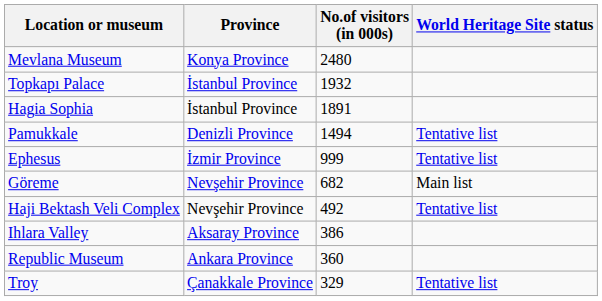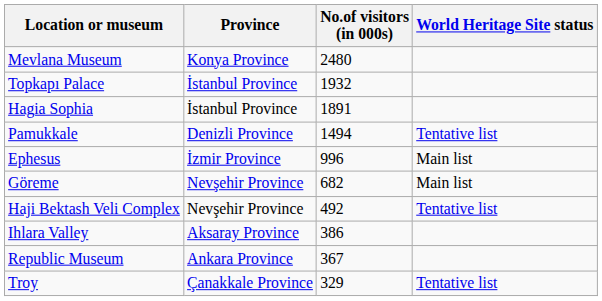 <table class="sortable wikitable">
 <tr>
 <th>Location or museum</th>
 <th>Province</th>
 <th>No.of visitors <br>(in 000s)</th>
 <th><a href='#'>World Heritage Site</a> status</th>
 </tr>
 <tr>
 <td><a href='#'>Mevlana Museum</a></td>
 <td><a href='#'>Konya Province</a></td>
 <td>2480</td>
 <td></td>
 </tr>
 <tr>
 <td><a href='#'>Topkapı Palace</a></td>
 <td><a href='#'>İstanbul Province</a></td>
 <td>1932</td>
 <td></td>
 </tr>
 <tr>
 <td><a href='#'>Hagia Sophia</a></td>
 <td>İstanbul Province</td>
 <td>1891</td>
 <td></td>
 </tr>
 <tr>
 <td><a href='#'>Pamukkale</a></td>
 <td><a href='#'>Denizli Province</a></td>
 <td>1494</td>
 <td><a href='#'>Tentative list</a></td>
 </tr>
 <tr>
 <td><a href='#'>Ephesus</a></td>
 <td><a href='#'>İzmir Province</a></td>
-<td>999</td>
-<td><a href='#'>Tentative list</a></td>
+<td>996</td>
+<td>Main list</td>
 </tr>
 <tr>
 <td><a href='#'>Göreme</a></td>
 <td><a href='#'>Nevşehir Province</a></td>
 <td>682</td>
 <td>Main list</td>
 </tr>
 <tr>
 <td><a href='#'>Haji Bektash Veli Complex</a></td>
 <td>Nevşehir Province</td>
 <td>492</td>
 <td><a href='#'>Tentative list</a></td>
 </tr>
 <tr>
 <td><a href='#'>Ihlara Valley</a></td>
 <td><a href='#'>Aksaray Province</a></td>
 <td>386</td>
 <td></td>
 </tr>
 <tr>
 <td><a href='#'>Republic Museum</a></td>
 <td><a href='#'>Ankara Province</a></td>
-<td>360</td>
+<td>367</td>
 <td></td>
 </tr>
 <tr>
 <td><a href='#'>Troy</a></td>
 <td><a href='#'>Çanakkale Province</a></td>
 <td>329</td>
 <td><a href='#'>Tentative list</a></td>
 </tr>
 </table>
